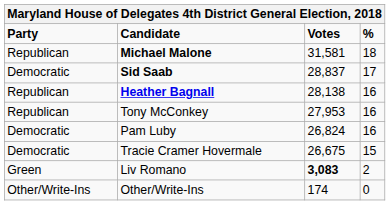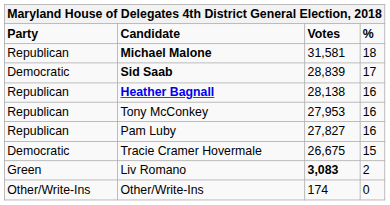 <table class="wikitable">
 <tr>
 <th colspan="4">Maryland House of Delegates 4th District General Election, 2018</th>
 </tr>
 <tr>
 <td><strong>Party</strong></td>
 <td><strong>Candidate</strong></td>
 <td><strong>Votes</strong></td>
 <td><strong>%</strong></td>
 </tr>
 <tr>
 <td>Republican</td>
 <td><strong>Michael Malone</strong></td>
 <td>31,581</td>
 <td>18</td>
 </tr>
 <tr>
 <td>Democratic</td>
 <td><strong>Sid Saab</strong></td>
-<td>28,837</td>
+<td>28,839</td>
 <td>17</td>
 </tr>
 <tr>
 <td>Republican</td>
 <td><strong><a href='#'>Heather Bagnall</a></strong></td>
 <td>28,138</td>
 <td>16</td>
 </tr>
 <tr>
 <td>Republican</td>
 <td>Tony McConkey</td>
 <td>27,953</td>
 <td>16</td>
 </tr>
 <tr>
-<td>Democratic</td>
+<td>Republican</td>
 <td>Pam Luby</td>
-<td>26,824</td>
+<td>27,827</td>
 <td>16</td>
 </tr>
 <tr>
 <td>Democratic</td>
 <td>Tracie Cramer Hovermale</td>
 <td>26,675</td>
 <td>15</td>
 </tr>
 <tr>
 <td>Green</td>
 <td>Liv Romano</td>
 <td><strong>3,083</strong></td>
 <td>2</td>
 </tr>
 <tr>
 <td>Other/Write-Ins</td>
 <td>Other/Write-Ins</td>
 <td>174</td>
 <td>0</td>
 </tr>
 </table>
